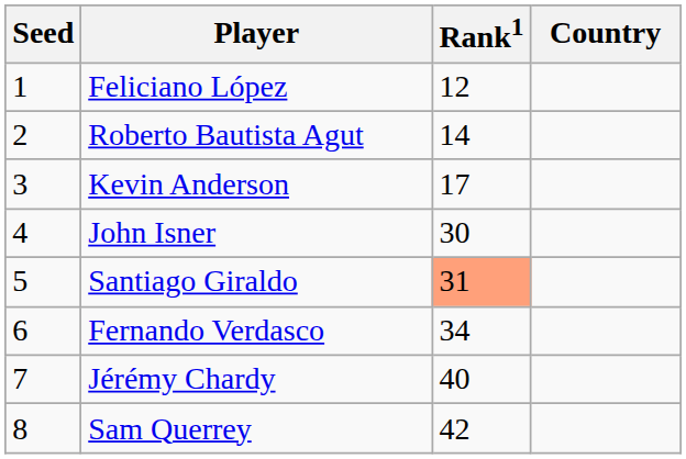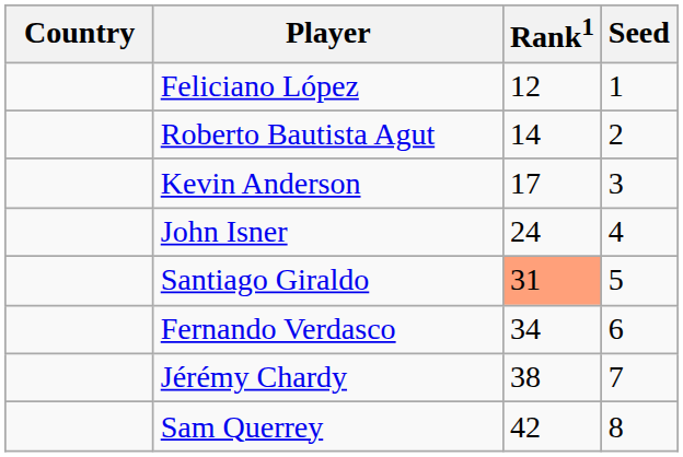 <table class="sortable wikitable">
 <tr>
-<th>Seed</th>
+<th width="70">Country</th>
 <th width="175">Player</th>
 <th>Rank<sup>1</sup></th>
-<th width="70">Country</th>
+<th>Seed</th>
 </tr>
 <tr>
-<td>1</td>
+<td></td>
 <td><a href='#'>Feliciano López</a></td>
 <td>12</td>
-<td></td>
+<td>1</td>
 </tr>
 <tr>
-<td>2</td>
+<td></td>
 <td><a href='#'>Roberto Bautista Agut</a></td>
 <td>14</td>
-<td></td>
+<td>2</td>
 </tr>
 <tr>
-<td>3</td>
+<td></td>
 <td><a href='#'>Kevin Anderson</a></td>
 <td>17</td>
-<td></td>
+<td>3</td>
 </tr>
 <tr>
+<td></td>
+<td><a href='#'>John Isner</a></td>
+<td>24</td>
 <td>4</td>
-<td><a href='#'>John Isner</a></td>
-<td>30</td>
-<td></td>
 </tr>
 <tr>
-<td>5</td>
+<td></td>
 <td><a href='#'>Santiago Giraldo</a></td>
 <td style="background: lightsalmon;">31</td>
-<td></td>
+<td>5</td>
 </tr>
 <tr>
-<td>6</td>
+<td></td>
 <td><a href='#'>Fernando Verdasco</a></td>
 <td>34</td>
-<td></td>
+<td>6</td>
 </tr>
 <tr>
+<td></td>
+<td><a href='#'>Jérémy Chardy</a></td>
+<td>38</td>
 <td>7</td>
-<td><a href='#'>Jérémy Chardy</a></td>
-<td>40</td>
-<td></td>
 </tr>
 <tr>
-<td>8</td>
+<td></td>
 <td><a href='#'>Sam Querrey</a></td>
 <td>42</td>
-<td></td>
+<td>8</td>
 </tr>
 </table>
